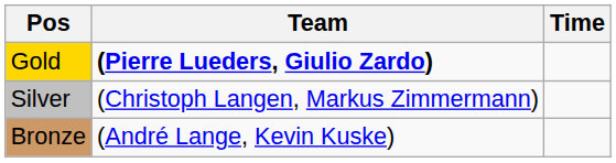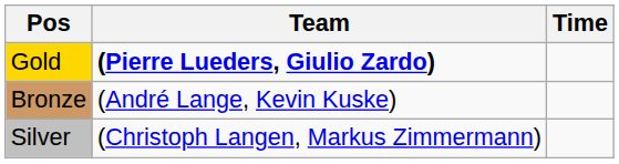 <table class="wikitable">
 <tr>
 <th>Pos</th>
 <th>Team</th>
 <th>Time</th>
 </tr>
 <tr>
 <td style="background:gold">Gold</td>
 <td><strong> (<a href='#'>Pierre Lueders</a>, <a href='#'>Giulio Zardo</a>)</strong></td>
 <td></td>
 </tr>
 <tr>
+<td style="background:#cc9966">Bronze</td>
+<td> (<a href='#'>André Lange</a>, <a href='#'>Kevin Kuske</a>)</td>
+<td></td>
+</tr>
+<tr>
 <td style="background:silver">Silver</td>
 <td> (<a href='#'>Christoph Langen</a>, <a href='#'>Markus Zimmermann</a>)</td>
 <td></td>
 </tr>
-<tr>
-<td style="background:#cc9966">Bronze</td>
-<td> (<a href='#'>André Lange</a>, <a href='#'>Kevin Kuske</a>)</td>
-<td></td>
-</tr>
 </table>
